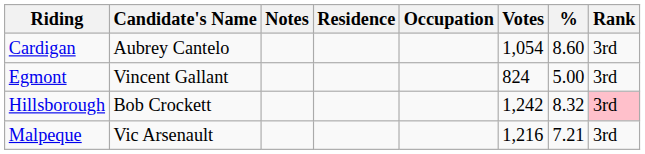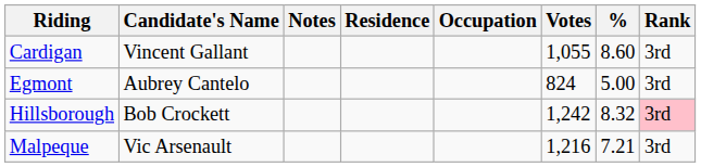 <table class="wikitable sortable">
 <tr>
 <th>Riding<br></th>
 <th>Candidate's Name</th>
 <th>Notes</th>
 <th>Residence</th>
 <th>Occupation</th>
 <th>Votes</th>
 <th>%</th>
 <th>Rank</th>
 </tr>
 <tr>
 <td><a href='#'>Cardigan</a></td>
-<td>Aubrey Cantelo</td>
+<td>Vincent Gallant</td>
 <td></td>
 <td></td>
 <td></td>
-<td>1,054</td>
+<td>1,055</td>
 <td>8.60</td>
 <td>3rd</td>
 </tr>
 <tr>
 <td><a href='#'>Egmont</a></td>
-<td>Vincent Gallant</td>
+<td>Aubrey Cantelo</td>
 <td></td>
 <td></td>
 <td></td>
 <td>824</td>
 <td>5.00</td>
 <td>3rd</td>
 </tr>
 <tr>
 <td><a href='#'>Hillsborough</a></td>
 <td>Bob Crockett</td>
 <td></td>
 <td></td>
 <td></td>
 <td>1,242</td>
 <td>8.32</td>
 <td style="background: pink;">3rd</td>
 </tr>
 <tr>
 <td><a href='#'>Malpeque</a></td>
 <td>Vic Arsenault</td>
 <td></td>
 <td></td>
 <td></td>
 <td>1,216</td>
 <td>7.21</td>
 <td>3rd</td>
 </tr>
 </table>
